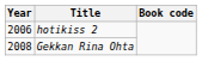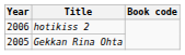 <table class="wikitable">
 <tr>
 <th>Year</th>
 <th>Title</th>
 <th>Book code</th>
 </tr>
 <tr>
 <td>2006</td>
 <td><em>hotikiss 2</em></td>
 <td rowspan="2"></td>
 </tr>
 <tr>
-<td>2008</td>
+<td>2005</td>
 <td><em>Gekkan Rina Ohta</em></td>
 </tr>
 </table>
